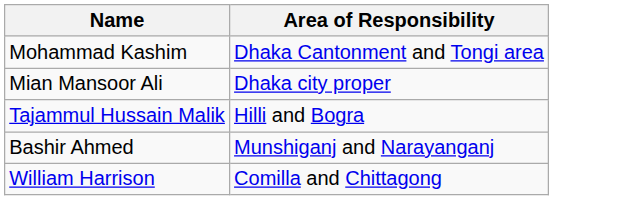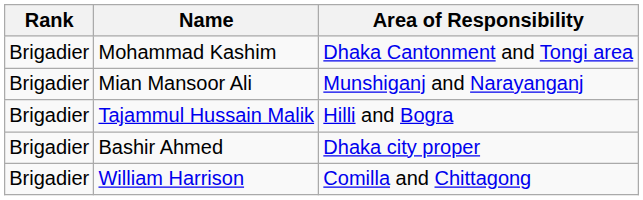 <table class="wikitable">
 <tr>
+<th>Rank</th>
 <th>Name</th>
 <th>Area of Responsibility</th>
 </tr>
 <tr>
+<td>Brigadier</td>
 <td>Mohammad Kashim</td>
 <td><a href='#'>Dhaka Cantonment</a> and <a href='#'>Tongi area</a></td>
 </tr>
 <tr>
+<td>Brigadier</td>
 <td>Mian Mansoor Ali</td>
-<td><a href='#'>Dhaka city proper</a></td>
+<td><a href='#'>Munshiganj</a> and <a href='#'>Narayanganj</a></td>
 </tr>
 <tr>
+<td>Brigadier</td>
 <td><a href='#'>Tajammul Hussain Malik</a></td>
 <td><a href='#'>Hilli</a> and <a href='#'>Bogra</a></td>
 </tr>
 <tr>
+<td>Brigadier</td>
 <td>Bashir Ahmed</td>
-<td><a href='#'>Munshiganj</a> and <a href='#'>Narayanganj</a></td>
+<td><a href='#'>Dhaka city proper</a></td>
 </tr>
 <tr>
+<td>Brigadier</td>
 <td><a href='#'>William Harrison</a></td>
 <td><a href='#'>Comilla</a> and <a href='#'>Chittagong</a></td>
 </tr>
 </table>
